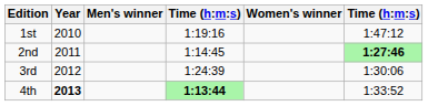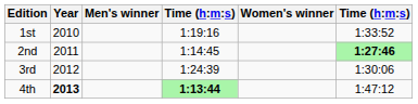 <table class="wikitable sortable" style="text-align:center">
 <tr>
 <th class=unsortable>Edition</th>
 <th>Year</th>
 <th class=unsortable>Men's winner</th>
 <th>Time (<a href='#'>h</a>:<a href='#'>m</a>:<a href='#'>s</a>)</th>
 <th class=unsortable>Women's winner</th>
 <th>Time (<a href='#'>h</a>:<a href='#'>m</a>:<a href='#'>s</a>)</th>
 </tr>
 <tr>
 <td>1st</td>
 <td>2010</td>
 <td align=left></td>
 <td>1:19:16</td>
 <td align=left></td>
-<td>1:47:12</td>
+<td>1:33:52</td>
 </tr>
 <tr>
 <td>2nd</td>
 <td>2011</td>
 <td align=left></td>
 <td>1:14:45</td>
 <td align=left></td>
 <td bgcolor=#A9F5A9><strong>1:27:46</strong></td>
 </tr>
 <tr>
 <td>3rd</td>
 <td>2012</td>
 <td align=left></td>
 <td>1:24:39</td>
 <td align=left></td>
 <td>1:30:06</td>
 </tr>
 <tr>
 <td>4th</td>
 <td><strong>2013</strong></td>
 <td align=left></td>
 <td bgcolor=#A9F5A9><strong>1:13:44</strong></td>
 <td align=left></td>
-<td>1:33:52</td>
+<td>1:47:12</td>
 </tr>
 </table>
